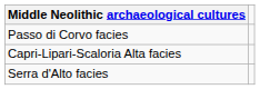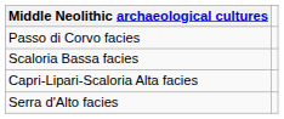 <table class="wikitable">
 <tr>
 <th>Middle Neolithic <a href='#'>archaeological cultures</a></th>
 </tr>
 <tr>
 <td>Passo di Corvo facies</td>
+<td></td>
+</tr>
+<tr>
+<td>Scaloria Bassa facies</td>
 <td></td>
 </tr>
 <tr>
 <td>Capri-Lipari-Scaloria Alta facies</td>
 <td></td>
 </tr>
 <tr>
 <td>Serra d'Alto facies</td>
 </tr>
 </table>
